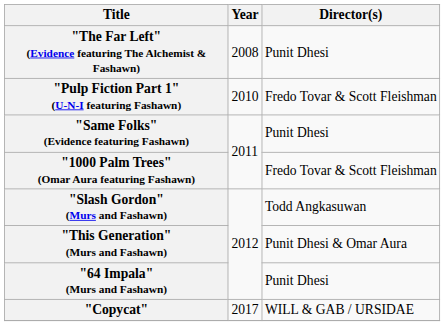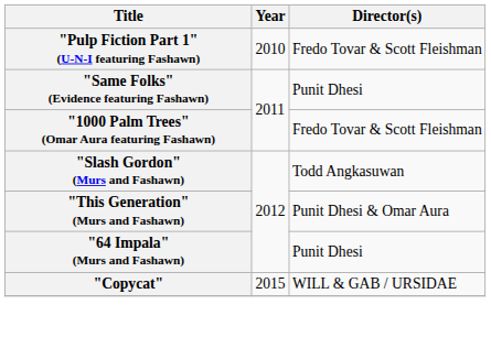 <table class="wikitable plainrowheaders">
 <tr>
 <th scope="col" style="width:16em;">Title</th>
 <th scope="col">Year</th>
 <th scope="col">Director(s)</th>
-</tr>
-<tr>
-<th scope="row">"The Far Left"<br><small>(<a href='#'>Evidence</a> featuring The Alchemist & Fashawn)</small></th>
-<td rowspan="1">2008</td>
-<td rowspan="1">Punit Dhesi</td>
 </tr>
 <tr>
 <th scope="row">"Pulp Fiction Part 1"<br><small>(<a href='#'>U-N-I</a> featuring Fashawn)</small></th>
 <td rowspan="1">2010</td>
 <td rowspan="1">Fredo Tovar & Scott Fleishman</td>
 </tr>
 <tr>
 <th scope="row">"Same Folks"<br><small>(Evidence featuring Fashawn)</small></th>
 <td rowspan="2">2011</td>
 <td rowspan="1">Punit Dhesi</td>
 </tr>
 <tr>
 <th scope="row">"1000 Palm Trees"<br><small>(Omar Aura featuring Fashawn)</small></th>
 <td rowspan="1">Fredo Tovar & Scott Fleishman</td>
 </tr>
 <tr>
 <th scope="row">"Slash Gordon"<br><small>(<a href='#'>Murs</a> and Fashawn)</small></th>
 <td rowspan="3">2012</td>
 <td rowspan="1">Todd Angkasuwan</td>
 </tr>
 <tr>
 <th scope="row">"This Generation"<br><small>(Murs and Fashawn)</small></th>
 <td rowspan="1">Punit Dhesi & Omar Aura</td>
 </tr>
 <tr>
 <th scope="row">"64 Impala"<br><small>(Murs and Fashawn)</small></th>
 <td rowspan="1">Punit Dhesi</td>
 </tr>
 <tr>
 <th scope="row">"Copycat"</th>
-<td rowspan="1">2017</td>
+<td rowspan="1">2015</td>
 <td rowspan="1">WILL & GAB / URSIDAE</td>
 </tr>
 <tr>
 </tr>
 </table>
